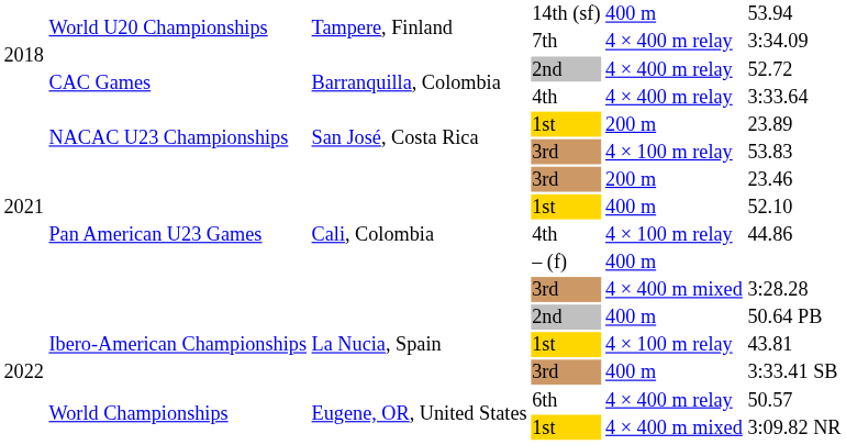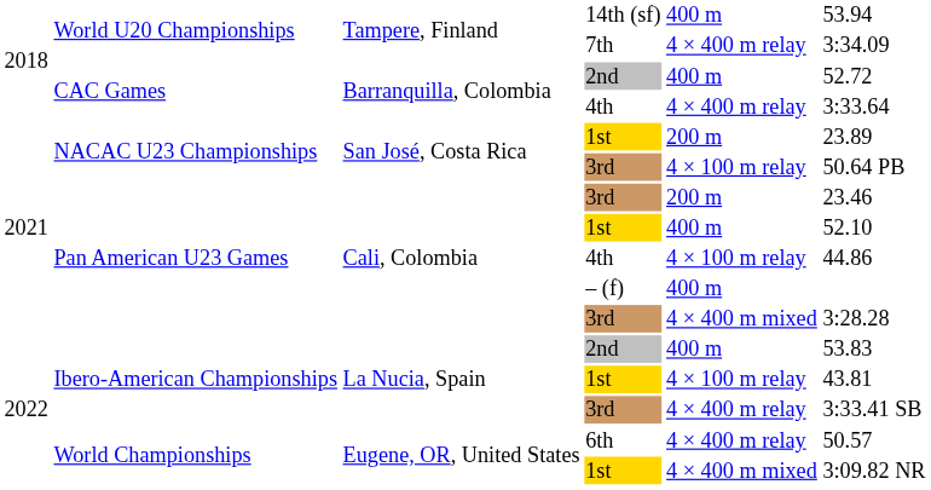 <table>
 <tr>
 <td rowspan=4>2018</td>
 <td rowspan=2><a href='#'>World U20 Championships</a></td>
 <td rowspan=2><a href='#'>Tampere</a>, Finland</td>
 <td>14th (sf)</td>
 <td><a href='#'>400 m</a></td>
 <td>53.94</td>
 </tr>
 <tr>
 <td>7th</td>
 <td><a href='#'>4 × 400 m relay</a></td>
 <td>3:34.09 </td>
 </tr>
 <tr>
 <td rowspan=2><a href='#'>CAC Games</a></td>
 <td rowspan=2><a href='#'>Barranquilla</a>, Colombia</td>
 <td bgcolor=silver>2nd</td>
-<td><a href='#'>4 × 400 m relay</a></td>
+<td><a href='#'>400 m</a></td>
 <td>52.72 </td>
 </tr>
 <tr>
 <td>4th</td>
 <td><a href='#'>4 × 400 m relay</a></td>
 <td>3:33.64</td>
 </tr>
 <tr>
 <td rowspan=7>2021</td>
 <td rowspan=2><a href='#'>NACAC U23 Championships</a></td>
 <td rowspan=2><a href='#'>San José</a>, Costa Rica</td>
 <td bgcolor=gold>1st</td>
 <td><a href='#'>200 m</a></td>
 <td>23.89</td>
 </tr>
 <tr>
 <td bgcolor=cc9966>3rd</td>
 <td><a href='#'>4 × 100 m relay</a></td>
-<td>53.83</td>
+<td>50.64 PB</td>
 </tr>
 <tr>
 <td rowspan=5><a href='#'>Pan American U23 Games</a></td>
 <td rowspan=5><a href='#'>Cali</a>, Colombia</td>
 <td bgcolor=cc9966>3rd</td>
 <td><a href='#'>200 m</a></td>
 <td>23.46</td>
 </tr>
 <tr>
 <td bgcolor=gold>1st</td>
 <td><a href='#'>400 m</a></td>
 <td>52.10</td>
 </tr>
 <tr>
 <td>4th</td>
 <td><a href='#'>4 × 100 m relay</a></td>
 <td>44.86</td>
 </tr>
 <tr>
 <td>– (f)</td>
 <td><a href='#'>400 m</a></td>
 <td></td>
 </tr>
 <tr>
 <td bgcolor=cc9966>3rd</td>
 <td><a href='#'>4 × 400 m mixed</a></td>
 <td>3:28.28</td>
 </tr>
 <tr>
 <td rowspan=5>2022</td>
 <td rowspan=3><a href='#'>Ibero-American Championships</a></td>
 <td rowspan=3><a href='#'>La Nucia</a>, Spain</td>
 <td bgcolor=silver>2nd</td>
 <td><a href='#'>400 m</a></td>
-<td>50.64 PB</td>
+<td>53.83</td>
 </tr>
 <tr>
 <td bgcolor=gold>1st</td>
 <td><a href='#'>4 × 100 m relay</a></td>
 <td>43.81 </td>
 </tr>
 <tr>
 <td bgcolor=cc9966>3rd</td>
-<td><a href='#'>400 m</a></td>
+<td><a href='#'>4 × 400 m relay</a></td>
 <td>3:33.41 SB</td>
 </tr>
 <tr>
 <td rowspan=2><a href='#'>World Championships</a></td>
 <td rowspan=2><a href='#'>Eugene, OR</a>, United States</td>
 <td>6th</td>
 <td><a href='#'>4 × 400 m relay</a></td>
 <td>50.57</td>
 </tr>
 <tr>
 <td bgcolor=gold>1st</td>
 <td><a href='#'>4 × 400 m mixed</a></td>
 <td>3:09.82  NR</td>
 </tr>
 </table>
